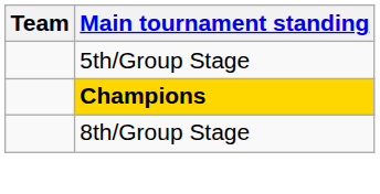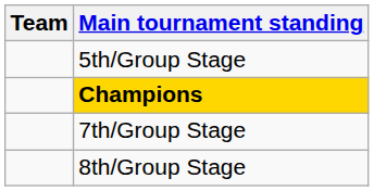 <table class="wikitable sortable" style="text-align: left;">
 <tr>
 <th>Team</th>
 <th><a href='#'>Main tournament standing</a></th>
 </tr>
 <tr>
 <td align="left"></td>
 <td>5th/Group Stage</td>
 </tr>
 <tr>
 <td align="left"></td>
 <td bgcolor=gold><strong>Champions</strong></td>
 </tr>
 <tr>
 <td align="left"></td>
+<td>7th/Group Stage</td>
+</tr>
+<tr>
+<td align="left"></td>
 <td>8th/Group Stage</td>
 </tr>
 </table>
